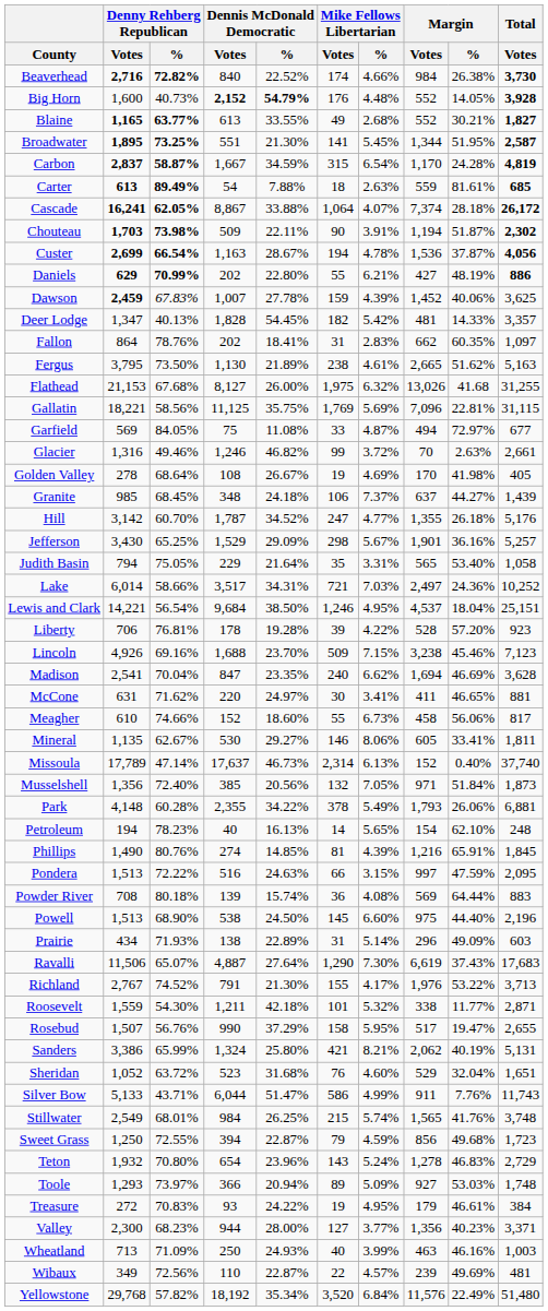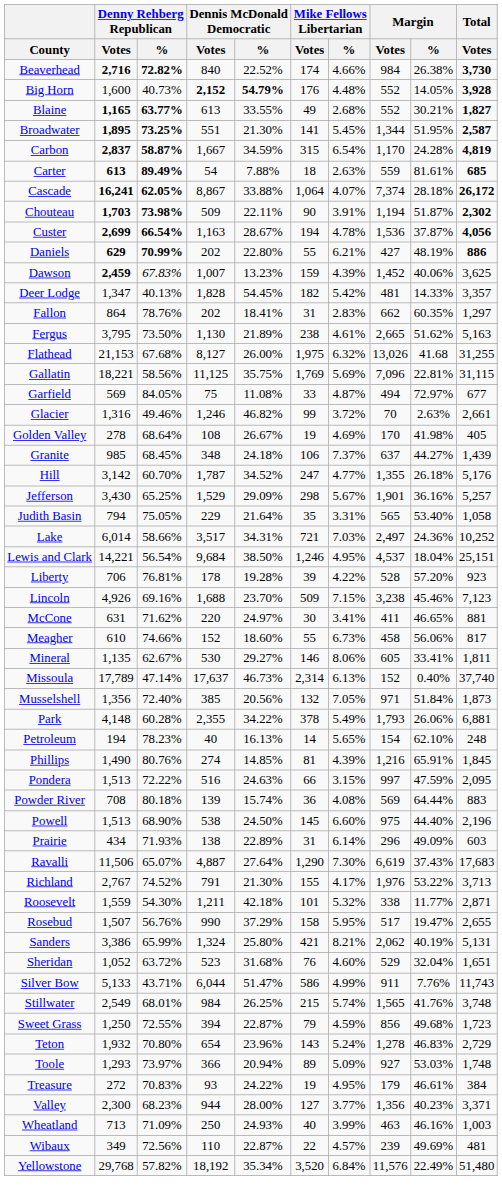 <table class="wikitable sortable" style="text-align:center">
 <tr>
 <th></th>
 <th style="text-align:center;" colspan="2"><a href='#'>Denny Rehberg</a><br>Republican</th>
 <th style="text-align:center;" colspan="2">Dennis McDonald<br>Democratic</th>
 <th style="text-align:center;" colspan="2"><a href='#'>Mike Fellows</a><br>Libertarian</th>
 <th style="text-align:center;" colspan="2">Margin</th>
 <th style="text-align:center;">Total</th>
 </tr>
 <tr>
 <th align=center>County</th>
 <th style="text-align:center;" data-sort-type="number">Votes</th>
 <th style="text-align:center;" data-sort-type="number">%</th>
 <th style="text-align:center;" data-sort-type="number">Votes</th>
 <th style="text-align:center;" data-sort-type="number">%</th>
 <th style="text-align:center;" data-sort-type="number">Votes</th>
 <th style="text-align:center;" data-sort-type="number">%</th>
 <th style="text-align:center;" data-sort-type="number">Votes</th>
 <th style="text-align:center;" data-sort-type="number">%</th>
 <th style="text-align:center;" data-sort-type="number">Votes</th>
 </tr>
 <tr>
 <td align=center><a href='#'>Beaverhead</a></td>
 <td><strong>2,716</strong></td>
 <td><strong>72.82%</strong></td>
 <td>840</td>
 <td>22.52%</td>
 <td>174</td>
 <td>4.66%</td>
 <td>984</td>
 <td>26.38%</td>
 <td><strong>3,730</strong></td>
 </tr>
 <tr>
 <td align=center><a href='#'>Big Horn</a></td>
 <td>1,600</td>
 <td>40.73%</td>
 <td><strong>2,152</strong></td>
 <td><strong>54.79%</strong></td>
 <td>176</td>
 <td>4.48%</td>
 <td>552</td>
 <td>14.05%</td>
 <td><strong>3,928</strong></td>
 </tr>
 <tr>
 <td align=center><a href='#'>Blaine</a></td>
 <td><strong>1,165</strong></td>
 <td><strong>63.77%</strong></td>
 <td>613</td>
 <td>33.55%</td>
 <td>49</td>
 <td>2.68%</td>
 <td>552</td>
 <td>30.21%</td>
 <td><strong>1,827</strong></td>
 </tr>
 <tr>
 <td align=center><a href='#'>Broadwater</a></td>
 <td><strong>1,895</strong></td>
 <td><strong>73.25%</strong></td>
 <td>551</td>
 <td>21.30%</td>
 <td>141</td>
 <td>5.45%</td>
 <td>1,344</td>
 <td>51.95%</td>
 <td><strong>2,587</strong></td>
 </tr>
 <tr>
 <td align=center><a href='#'>Carbon</a></td>
 <td><strong>2,837</strong></td>
 <td><strong>58.87%</strong></td>
 <td>1,667</td>
 <td>34.59%</td>
 <td>315</td>
 <td>6.54%</td>
 <td>1,170</td>
 <td>24.28%</td>
 <td><strong>4,819</strong></td>
 </tr>
 <tr>
 <td align=center><a href='#'>Carter</a></td>
 <td><strong>613</strong></td>
 <td><strong>89.49%</strong></td>
 <td>54</td>
 <td>7.88%</td>
 <td>18</td>
 <td>2.63%</td>
 <td>559</td>
 <td>81.61%</td>
 <td><strong>685</strong></td>
 </tr>
 <tr>
 <td align=center><a href='#'>Cascade</a></td>
 <td><strong>16,241</strong></td>
 <td><strong>62.05%</strong></td>
 <td>8,867</td>
 <td>33.88%</td>
 <td>1,064</td>
 <td>4.07%</td>
 <td>7,374</td>
 <td>28.18%</td>
 <td><strong>26,172</strong></td>
 </tr>
 <tr>
 <td align=center><a href='#'>Chouteau</a></td>
 <td><strong>1,703</strong></td>
 <td><strong>73.98%</strong></td>
 <td>509</td>
 <td>22.11%</td>
 <td>90</td>
 <td>3.91%</td>
 <td>1,194</td>
 <td>51.87%</td>
 <td><strong>2,302</strong></td>
 </tr>
 <tr>
 <td align=center><a href='#'>Custer</a></td>
 <td><strong>2,699</strong></td>
 <td><strong>66.54%</strong></td>
 <td>1,163</td>
 <td>28.67%</td>
 <td>194</td>
 <td>4.78%</td>
 <td>1,536</td>
 <td>37.87%</td>
 <td><strong>4,056</strong></td>
 </tr>
 <tr>
 <td align=center><a href='#'>Daniels</a></td>
 <td><strong>629</strong></td>
 <td><strong>70.99%</strong></td>
 <td>202</td>
 <td>22.80%</td>
 <td>55</td>
 <td>6.21%</td>
 <td>427</td>
 <td>48.19%</td>
 <td><strong>886</strong></td>
 </tr>
 <tr>
 <td align=center><a href='#'>Dawson</a></td>
 <td><strong>2,459</strong></td>
 <td><em>67.83%<strong></td>
 <td>1,007</td>
-<td>27.78%</td>
+<td>13.23%</td>
 <td>159</td>
 <td>4.39%</td>
 <td>1,452</td>
 <td>40.06%</td>
 <td></strong>3,625<strong></td>
 </tr>
 <tr>
 <td align=center><a href='#'>Deer Lodge</a></td>
 <td>1,347</td>
 <td>40.13%</td>
 <td></strong>1,828<strong></td>
 <td></strong>54.45%<strong></td>
 <td>182</td>
 <td>5.42%</td>
 <td>481</td>
 <td>14.33%</td>
 <td></strong>3,357<strong></td>
 </tr>
 <tr>
 <td align=center><a href='#'>Fallon</a></td>
 <td></strong>864<strong></td>
 <td></strong>78.76%<strong></td>
 <td>202</td>
 <td>18.41%</td>
 <td>31</td>
 <td>2.83%</td>
 <td>662</td>
 <td>60.35%</td>
-<td></strong>1,097<strong></td>
+<td></strong>1,297<strong></td>
 </tr>
 <tr>
 <td align=center><a href='#'>Fergus</a></td>
 <td></strong>3,795<strong></td>
 <td></strong>73.50%<strong></td>
 <td>1,130</td>
 <td>21.89%</td>
 <td>238</td>
 <td>4.61%</td>
 <td>2,665</td>
 <td>51.62%</td>
 <td></strong>5,163<strong></td>
 </tr>
 <tr>
 <td align=center><a href='#'>Flathead</a></td>
 <td></strong>21,153<strong></td>
 <td></strong>67.68%<strong></td>
 <td>8,127</td>
 <td>26.00%</td>
 <td>1,975</td>
 <td>6.32%</td>
 <td>13,026</td>
 <td>41.68</td>
 <td></strong>31,255<strong></td>
 </tr>
 <tr>
 <td align=center><a href='#'>Gallatin</a></td>
 <td></strong>18,221<strong></td>
 <td></strong>58.56%<strong></td>
 <td>11,125</td>
 <td>35.75%</td>
 <td>1,769</td>
 <td>5.69%</td>
 <td>7,096</td>
 <td>22.81%</td>
 <td></strong>31,115<strong></td>
 </tr>
 <tr>
 <td align=center><a href='#'>Garfield</a></td>
 <td></strong>569<strong></td>
 <td></strong>84.05%<strong></td>
 <td>75</td>
 <td>11.08%</td>
 <td>33</td>
 <td>4.87%</td>
 <td>494</td>
 <td>72.97%</td>
 <td></strong>677<strong></td>
 </tr>
 <tr>
 <td align=center><a href='#'>Glacier</a></td>
 <td></strong>1,316<strong></td>
 <td></strong>49.46%<strong></td>
 <td>1,246</td>
 <td>46.82%</td>
 <td>99</td>
 <td>3.72%</td>
 <td>70</td>
 <td>2.63%</td>
 <td></strong>2,661<strong></td>
 </tr>
 <tr>
 <td align=center><a href='#'>Golden Valley</a></td>
 <td></strong>278<strong></td>
 <td></strong>68.64%<strong></td>
 <td>108</td>
 <td>26.67%</td>
 <td>19</td>
 <td>4.69%</td>
 <td>170</td>
 <td>41.98%</td>
 <td></strong>405<strong></td>
 </tr>
 <tr>
 <td align=center><a href='#'>Granite</a></td>
 <td></strong>985<strong></td>
 <td></strong>68.45%<strong></td>
 <td>348</td>
 <td>24.18%</td>
 <td>106</td>
 <td>7.37%</td>
 <td>637</td>
 <td>44.27%</td>
 <td></strong>1,439<strong></td>
 </tr>
 <tr>
 <td align=center><a href='#'>Hill</a></td>
 <td></strong>3,142<strong></td>
 <td></strong>60.70%<strong></td>
 <td>1,787</td>
 <td>34.52%</td>
 <td>247</td>
 <td>4.77%</td>
 <td>1,355</td>
 <td>26.18%</td>
 <td></strong>5,176<strong></td>
 </tr>
 <tr>
 <td align=center><a href='#'>Jefferson</a></td>
 <td></strong>3,430<strong></td>
 <td></strong>65.25%<strong></td>
 <td>1,529</td>
 <td>29.09%</td>
 <td>298</td>
 <td>5.67%</td>
 <td>1,901</td>
 <td>36.16%</td>
 <td></strong>5,257<strong></td>
 </tr>
 <tr>
 <td align=center><a href='#'>Judith Basin</a></td>
 <td></strong>794<strong></td>
 <td></strong>75.05%<strong></td>
 <td>229</td>
 <td>21.64%</td>
 <td>35</td>
 <td>3.31%</td>
 <td>565</td>
 <td>53.40%</td>
 <td></strong>1,058<strong></td>
 </tr>
 <tr>
 <td align=center><a href='#'>Lake</a></td>
 <td></strong>6,014<strong></td>
 <td></strong>58.66%<strong></td>
 <td>3,517</td>
 <td>34.31%</td>
 <td>721</td>
 <td>7.03%</td>
 <td>2,497</td>
 <td>24.36%</td>
 <td></strong>10,252<strong></td>
 </tr>
 <tr>
 <td align=center><a href='#'>Lewis and Clark</a></td>
 <td></strong>14,221<strong></td>
 <td></strong>56.54%<strong></td>
 <td>9,684</td>
 <td>38.50%</td>
 <td>1,246</td>
 <td>4.95%</td>
 <td>4,537</td>
 <td>18.04%</td>
 <td></strong>25,151<strong></td>
 </tr>
 <tr>
 <td align=center><a href='#'>Liberty</a></td>
 <td></strong>706<strong></td>
 <td></strong>76.81%<strong></td>
 <td>178</td>
 <td>19.28%</td>
 <td>39</td>
 <td>4.22%</td>
 <td>528</td>
 <td>57.20%</td>
 <td></strong>923<strong></td>
 </tr>
 <tr>
 <td align=center><a href='#'>Lincoln</a></td>
 <td></strong>4,926<strong></td>
 <td></strong>69.16%<strong></td>
 <td>1,688</td>
 <td>23.70%</td>
 <td>509</td>
 <td>7.15%</td>
 <td>3,238</td>
 <td>45.46%</td>
 <td></strong>7,123<strong></td>
 </tr>
 <tr>
-<td align=center><a href='#'>Madison</a></td>
-<td></strong>2,541<strong></td>
-<td></strong>70.04%<strong></td>
-<td>847</td>
-<td>23.35%</td>
-<td>240</td>
-<td>6.62%</td>
-<td>1,694</td>
-<td>46.69%</td>
-<td></strong>3,628<strong></td>
-</tr>
-<tr>
 <td align=center><a href='#'>McCone</a></td>
 <td></strong>631<strong></td>
 <td></strong>71.62%<strong></td>
 <td>220</td>
 <td>24.97%</td>
 <td>30</td>
 <td>3.41%</td>
 <td>411</td>
 <td>46.65%</td>
 <td></strong>881<strong></td>
 </tr>
 <tr>
 <td align=center><a href='#'>Meagher</a></td>
 <td></strong>610<strong></td>
 <td></strong>74.66%<strong></td>
 <td>152</td>
 <td>18.60%</td>
 <td>55</td>
 <td>6.73%</td>
 <td>458</td>
 <td>56.06%</td>
 <td></strong>817<strong></td>
 </tr>
 <tr>
 <td align=center><a href='#'>Mineral</a></td>
 <td></strong>1,135<strong></td>
 <td></strong>62.67%<strong></td>
 <td>530</td>
 <td>29.27%</td>
 <td>146</td>
 <td>8.06%</td>
 <td>605</td>
 <td>33.41%</td>
 <td></strong>1,811<strong></td>
 </tr>
 <tr>
 <td align=center><a href='#'>Missoula</a></td>
 <td></strong>17,789<strong></td>
 <td></strong>47.14%<strong></td>
 <td>17,637</td>
 <td>46.73%</td>
 <td>2,314</td>
 <td>6.13%</td>
 <td>152</td>
 <td>0.40%</td>
 <td></strong>37,740<strong></td>
 </tr>
 <tr>
 <td align=center><a href='#'>Musselshell</a></td>
 <td></strong>1,356<strong></td>
 <td></strong>72.40%<strong></td>
 <td>385</td>
 <td>20.56%</td>
 <td>132</td>
 <td>7.05%</td>
 <td>971</td>
 <td>51.84%</td>
 <td></strong>1,873<strong></td>
 </tr>
 <tr>
 <td align=center><a href='#'>Park</a></td>
 <td></strong>4,148<strong></td>
 <td></strong>60.28%<strong></td>
 <td>2,355</td>
 <td>34.22%</td>
 <td>378</td>
 <td>5.49%</td>
 <td>1,793</td>
 <td>26.06%</td>
 <td></strong>6,881<strong></td>
 </tr>
 <tr>
 <td align=center><a href='#'>Petroleum</a></td>
 <td></strong>194<strong></td>
 <td></strong>78.23%<strong></td>
 <td>40</td>
 <td>16.13%</td>
 <td>14</td>
 <td>5.65%</td>
 <td>154</td>
 <td>62.10%</td>
 <td></strong>248<strong></td>
 </tr>
 <tr>
 <td align=center><a href='#'>Phillips</a></td>
 <td></strong>1,490<strong></td>
 <td></strong>80.76%<strong></td>
 <td>274</td>
 <td>14.85%</td>
 <td>81</td>
 <td>4.39%</td>
 <td>1,216</td>
 <td>65.91%</td>
 <td></strong>1,845<strong></td>
 </tr>
 <tr>
 <td align=center><a href='#'>Pondera</a></td>
 <td></strong>1,513<strong></td>
 <td></strong>72.22%<strong></td>
 <td>516</td>
 <td>24.63%</td>
 <td>66</td>
 <td>3.15%</td>
 <td>997</td>
 <td>47.59%</td>
 <td></strong>2,095<strong></td>
 </tr>
 <tr>
 <td align=center><a href='#'>Powder River</a></td>
 <td></strong>708<strong></td>
 <td></strong>80.18%<strong></td>
 <td>139</td>
 <td>15.74%</td>
 <td>36</td>
 <td>4.08%</td>
 <td>569</td>
 <td>64.44%</td>
 <td></strong>883<strong></td>
 </tr>
 <tr>
 <td align=center><a href='#'>Powell</a></td>
 <td></strong>1,513<strong></td>
 <td></strong>68.90%<strong></td>
 <td>538</td>
 <td>24.50%</td>
 <td>145</td>
 <td>6.60%</td>
 <td>975</td>
 <td>44.40%</td>
 <td></strong>2,196<strong></td>
 </tr>
 <tr>
 <td align=center><a href='#'>Prairie</a></td>
 <td></strong>434<strong></td>
 <td></strong>71.93%<strong></td>
 <td>138</td>
 <td>22.89%</td>
 <td>31</td>
-<td>5.14%</td>
+<td>6.14%</td>
 <td>296</td>
 <td>49.09%</td>
 <td></strong>603<strong></td>
 </tr>
 <tr>
 <td align=center><a href='#'>Ravalli</a></td>
 <td></strong>11,506<strong></td>
 <td></strong>65.07%<strong></td>
 <td>4,887</td>
 <td>27.64%</td>
 <td>1,290</td>
 <td>7.30%</td>
 <td>6,619</td>
 <td>37.43%</td>
 <td></strong>17,683<strong></td>
 </tr>
 <tr>
 <td align=center><a href='#'>Richland</a></td>
 <td></strong>2,767<strong></td>
 <td></strong>74.52%<strong></td>
 <td>791</td>
 <td>21.30%</td>
 <td>155</td>
 <td>4.17%</td>
 <td>1,976</td>
 <td>53.22%</td>
 <td></strong>3,713<strong></td>
 </tr>
 <tr>
 <td align=center><a href='#'>Roosevelt</a></td>
 <td></strong>1,559<strong></td>
 <td></strong>54.30%<strong></td>
 <td>1,211</td>
 <td>42.18%</td>
 <td>101</td>
 <td>5.32%</td>
 <td>338</td>
 <td>11.77%</td>
 <td></strong>2,871<strong></td>
 </tr>
 <tr>
 <td align=center><a href='#'>Rosebud</a></td>
 <td></strong>1,507<strong></td>
 <td></strong>56.76%<strong></td>
 <td>990</td>
 <td>37.29%</td>
 <td>158</td>
 <td>5.95%</td>
 <td>517</td>
 <td>19.47%</td>
 <td></strong>2,655<strong></td>
 </tr>
 <tr>
 <td align=center><a href='#'>Sanders</a></td>
 <td></strong>3,386<strong></td>
 <td></strong>65.99%<strong></td>
 <td>1,324</td>
 <td>25.80%</td>
 <td>421</td>
 <td>8.21%</td>
 <td>2,062</td>
 <td>40.19%</td>
 <td></strong>5,131<strong></td>
 </tr>
 <tr>
 <td align=center><a href='#'>Sheridan</a></td>
 <td></strong>1,052<strong></td>
 <td></strong>63.72%<strong></td>
 <td>523</td>
 <td>31.68%</td>
 <td>76</td>
 <td>4.60%</td>
 <td>529</td>
 <td>32.04%</td>
 <td></strong>1,651<strong></td>
 </tr>
 <tr>
 <td align=center><a href='#'>Silver Bow</a></td>
 <td>5,133</td>
 <td>43.71%</td>
 <td></strong>6,044<strong></td>
 <td></strong>51.47%<strong></td>
 <td>586</td>
 <td>4.99%</td>
 <td>911</td>
 <td>7.76%</td>
 <td></strong>11,743<strong></td>
 </tr>
 <tr>
 <td align=center><a href='#'>Stillwater</a></td>
 <td></strong>2,549<strong></td>
 <td></strong>68.01%<strong></td>
 <td>984</td>
 <td>26.25%</td>
 <td>215</td>
 <td>5.74%</td>
 <td>1,565</td>
 <td>41.76%</td>
 <td></strong>3,748<strong></td>
 </tr>
 <tr>
 <td align=center><a href='#'>Sweet Grass</a></td>
 <td></strong>1,250<strong></td>
 <td></strong>72.55%<strong></td>
 <td>394</td>
 <td>22.87%</td>
 <td>79</td>
 <td>4.59%</td>
 <td>856</td>
 <td>49.68%</td>
 <td></strong>1,723<strong></td>
 </tr>
 <tr>
 <td align=center><a href='#'>Teton</a></td>
 <td></strong>1,932<strong></td>
 <td></strong>70.80%<strong></td>
 <td>654</td>
 <td>23.96%</td>
 <td>143</td>
 <td>5.24%</td>
 <td>1,278</td>
 <td>46.83%</td>
 <td></strong>2,729<strong></td>
 </tr>
 <tr>
 <td align=center><a href='#'>Toole</a></td>
 <td></strong>1,293<strong></td>
 <td></strong>73.97%<strong></td>
 <td>366</td>
 <td>20.94%</td>
 <td>89</td>
 <td>5.09%</td>
 <td>927</td>
 <td>53.03%</td>
 <td></strong>1,748<strong></td>
 </tr>
 <tr>
 <td align=center><a href='#'>Treasure</a></td>
 <td></strong>272<strong></td>
 <td></strong>70.83%<strong></td>
 <td>93</td>
 <td>24.22%</td>
 <td>19</td>
 <td>4.95%</td>
 <td>179</td>
 <td>46.61%</td>
 <td></strong>384<strong></td>
 </tr>
 <tr>
 <td align=center><a href='#'>Valley</a></td>
 <td></strong>2,300<strong></td>
 <td></strong>68.23%<strong></td>
 <td>944</td>
 <td>28.00%</td>
 <td>127</td>
 <td>3.77%</td>
 <td>1,356</td>
 <td>40.23%</td>
 <td></strong>3,371<strong></td>
 </tr>
 <tr>
 <td align=center><a href='#'>Wheatland</a></td>
 <td></strong>713<strong></td>
 <td></strong>71.09%<strong></td>
 <td>250</td>
 <td>24.93%</td>
 <td>40</td>
 <td>3.99%</td>
 <td>463</td>
 <td>46.16%</td>
 <td></strong>1,003<strong></td>
 </tr>
 <tr>
 <td align=center><a href='#'>Wibaux</a></td>
 <td></strong>349<strong></td>
 <td></strong>72.56%<strong></td>
 <td>110</td>
 <td>22.87%</td>
 <td>22</td>
 <td>4.57%</td>
 <td>239</td>
 <td>49.69%</td>
 <td></strong>481<strong></td>
 </tr>
 <tr>
 <td align=center><a href='#'>Yellowstone</a></td>
 <td></strong>29,768<strong></td>
 <td></strong>57.82%<strong></td>
 <td>18,192</td>
 <td>35.34%</td>
 <td>3,520</td>
 <td>6.84%</td>
 <td>11,576</td>
 <td>22.49%</td>
 <td></strong>51,480<strong></td>
 </tr>
 </table>
